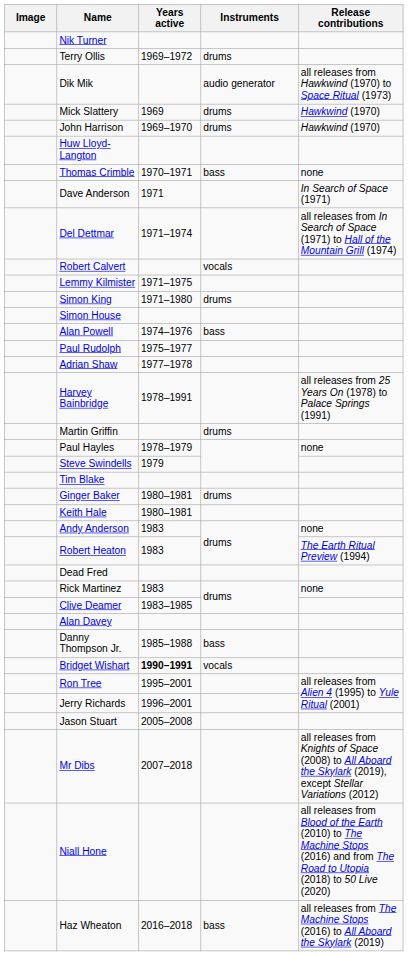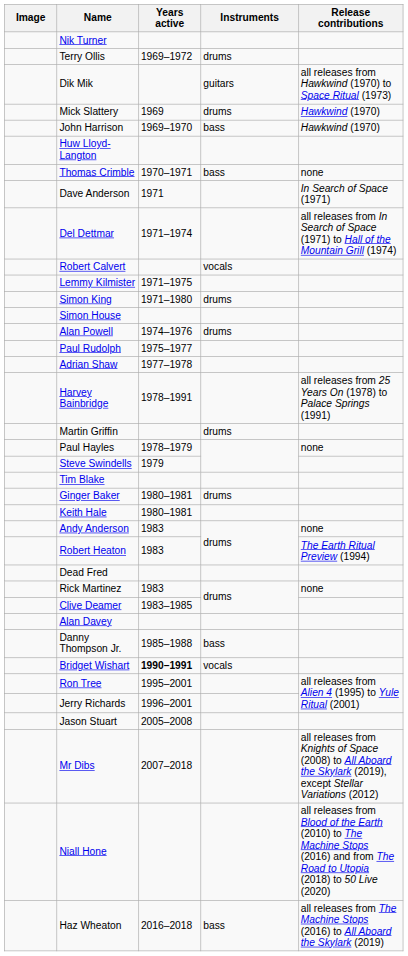 <table class="wikitable" width="100%" border="1">
 <tr>
 <th width="75">Image</th>
 <th width="120">Name</th>
 <th width="90">Years active</th>
 <th width="145">Instruments</th>
 <th>Release contributions</th>
 </tr>
 <tr>
 <td></td>
 <td><a href='#'>Nik Turner</a></td>
 <td></td>
 <td></td>
 <td></td>
 </tr>
 <tr>
 <td></td>
 <td>Terry Ollis</td>
 <td>1969–1972</td>
 <td>drums</td>
 <td></td>
 </tr>
 <tr>
 <td></td>
 <td>Dik Mik </td>
 <td></td>
-<td>audio generator</td>
+<td>guitars</td>
 <td>all releases from <em>Hawkwind</em> (1970) to <em><a href='#'>Space Ritual</a></em> (1973)</td>
 </tr>
 <tr>
 <td></td>
 <td>Mick Slattery</td>
 <td>1969 </td>
 <td>drums</td>
 <td><em><a href='#'>Hawkwind</a></em> (1970) </td>
 </tr>
 <tr>
 <td></td>
 <td>John Harrison</td>
 <td>1969–1970 </td>
-<td>drums</td>
+<td>bass</td>
 <td><em>Hawkwind</em> (1970)</td>
 </tr>
 <tr>
 <td></td>
 <td><a href='#'>Huw Lloyd-Langton</a></td>
 <td></td>
 <td></td>
 <td></td>
 </tr>
 <tr>
 <td></td>
 <td><a href='#'>Thomas Crimble</a></td>
 <td>1970–1971</td>
 <td>bass</td>
 <td>none</td>
 </tr>
 <tr>
 <td></td>
 <td>Dave Anderson</td>
 <td>1971</td>
 <td></td>
 <td><em>In Search of Space</em> (1971)</td>
 </tr>
 <tr>
 <td></td>
 <td><a href='#'>Del Dettmar</a></td>
 <td>1971–1974</td>
 <td></td>
 <td>all releases from <em>In Search of Space</em> (1971) to <em><a href='#'>Hall of the Mountain Grill</a></em> (1974)</td>
 </tr>
 <tr>
 <td></td>
 <td><a href='#'>Robert Calvert</a></td>
 <td></td>
 <td>vocals</td>
 <td></td>
 </tr>
 <tr>
 <td></td>
 <td><a href='#'>Lemmy Kilmister</a></td>
 <td>1971–1975 </td>
 <td></td>
 <td></td>
 </tr>
 <tr>
 <td></td>
 <td><a href='#'>Simon King</a></td>
 <td>1971–1980</td>
 <td>drums</td>
 <td></td>
 </tr>
 <tr>
 <td></td>
 <td><a href='#'>Simon House</a></td>
 <td> </td>
 <td></td>
 <td></td>
 </tr>
 <tr>
 <td></td>
 <td><a href='#'>Alan Powell</a></td>
 <td>1974–1976</td>
-<td>bass</td>
+<td>drums</td>
 <td></td>
 </tr>
 <tr>
 <td></td>
 <td><a href='#'>Paul Rudolph</a></td>
 <td>1975–1977 </td>
 <td></td>
 <td></td>
 </tr>
 <tr>
 <td></td>
 <td><a href='#'>Adrian Shaw</a></td>
 <td>1977–1978</td>
 <td></td>
 <td></td>
 </tr>
 <tr>
 <td></td>
 <td><a href='#'>Harvey Bainbridge</a></td>
 <td>1978–1991 </td>
 <td></td>
 <td>all releases from <em>25 Years On</em> (1978) to <em>Palace Springs</em> (1991)</td>
 </tr>
 <tr>
 <td></td>
 <td>Martin Griffin</td>
 <td></td>
 <td>drums</td>
 <td></td>
 </tr>
 <tr>
 <td></td>
 <td>Paul Hayles</td>
 <td>1978–1979</td>
 <td rowspan="2"></td>
 <td>none</td>
 </tr>
 <tr>
 <td></td>
 <td><a href='#'>Steve Swindells</a></td>
 <td>1979</td>
 <td></td>
 </tr>
 <tr>
 <td></td>
 <td><a href='#'>Tim Blake</a></td>
 <td></td>
 <td></td>
 <td></td>
 </tr>
 <tr>
 <td></td>
 <td><a href='#'>Ginger Baker</a></td>
 <td>1980–1981 </td>
 <td>drums</td>
 <td></td>
 </tr>
 <tr>
 <td></td>
 <td><a href='#'>Keith Hale</a></td>
 <td>1980–1981</td>
 <td></td>
 <td></td>
 </tr>
 <tr>
 <td></td>
 <td><a href='#'>Andy Anderson</a></td>
 <td>1983 </td>
 <td rowspan="2">drums</td>
 <td rowspan="1">none</td>
 </tr>
 <tr>
 <td></td>
 <td><a href='#'>Robert Heaton</a></td>
 <td>1983 </td>
 <td><em><a href='#'>The Earth Ritual Preview</a></em> (1994)</td>
 </tr>
 <tr>
 <td></td>
 <td>Dead Fred</td>
 <td></td>
 <td></td>
 <td></td>
 </tr>
 <tr>
 <td></td>
 <td>Rick Martinez</td>
 <td>1983</td>
 <td rowspan="2">drums</td>
 <td rowspan="1">none</td>
 </tr>
 <tr>
 <td></td>
 <td><a href='#'>Clive Deamer</a></td>
 <td>1983–1985</td>
 <td></td>
 </tr>
 <tr>
 <td></td>
 <td><a href='#'>Alan Davey</a></td>
 <td></td>
 <td></td>
 <td></td>
 </tr>
 <tr>
 <td></td>
 <td>Danny Thompson Jr.</td>
 <td>1985–1988</td>
 <td>bass</td>
 <td></td>
 </tr>
 <tr>
 <td></td>
 <td><a href='#'>Bridget Wishart</a></td>
 <td><strong>1990–1991</strong></td>
 <td>vocals</td>
 <td></td>
 </tr>
 <tr>
 <td></td>
 <td><a href='#'>Ron Tree</a></td>
 <td>1995–2001</td>
 <td></td>
 <td rowspan="2">all releases from <em><a href='#'>Alien 4</a></em> (1995) to <em><a href='#'>Yule Ritual</a></em> (2001)</td>
 </tr>
 <tr>
 <td></td>
 <td>Jerry Richards</td>
 <td>1996–2001 </td>
 <td></td>
 </tr>
 <tr>
 <td></td>
 <td>Jason Stuart</td>
 <td>2005–2008 </td>
 <td></td>
 <td></td>
 </tr>
 <tr>
 <td></td>
 <td><a href='#'>Mr Dibs</a></td>
 <td>2007–2018</td>
 <td></td>
 <td>all releases from <em>Knights of Space</em> (2008) to <em><a href='#'>All Aboard the Skylark</a></em> (2019), except <em>Stellar Variations</em> (2012)</td>
 </tr>
 <tr>
 <td></td>
 <td><a href='#'>Niall Hone</a></td>
 <td></td>
 <td></td>
 <td>all releases from <em><a href='#'>Blood of the Earth</a></em> (2010) to <em><a href='#'>The Machine Stops</a></em> (2016) and from <em><a href='#'>The Road to Utopia</a></em> (2018) to <em>50 Live</em> (2020)</td>
 </tr>
 <tr>
 <td></td>
 <td>Haz Wheaton</td>
 <td>2016–2018 </td>
 <td>bass</td>
 <td>all releases from <em><a href='#'>The Machine Stops</a></em> (2016) to <em><a href='#'>All Aboard the Skylark</a></em> (2019)</td>
 </tr>
 </table>
